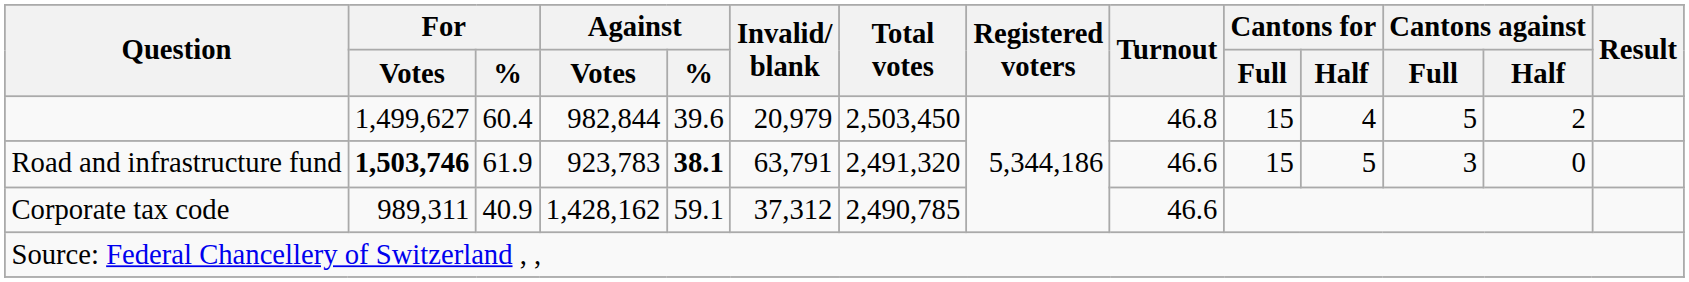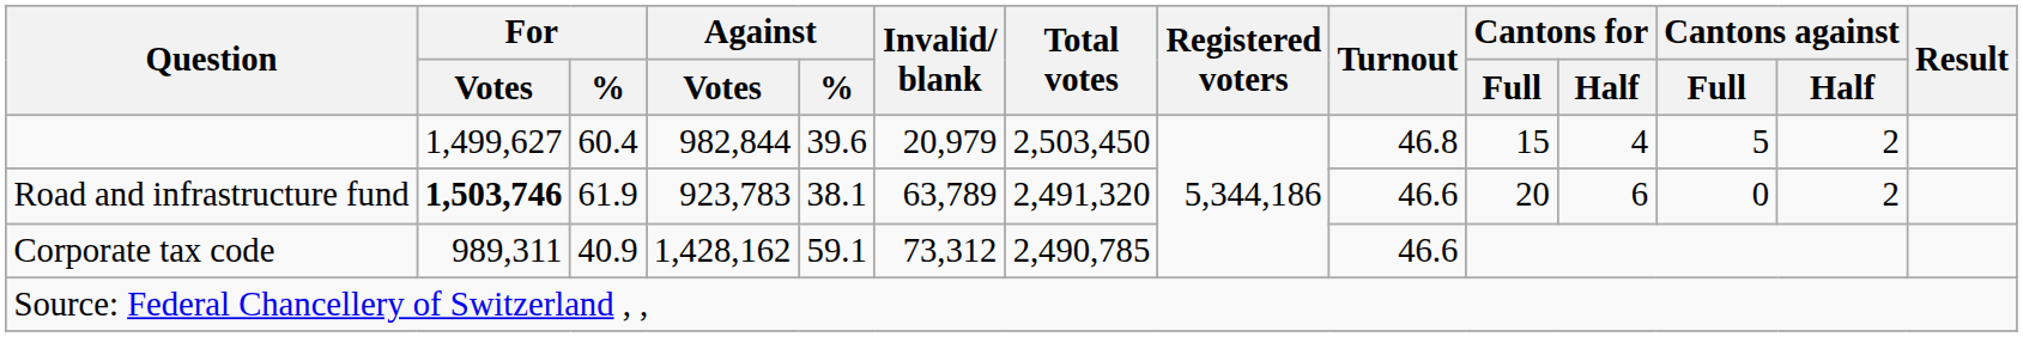 <table class=wikitable style=text-align:right>
 <tr>
 <th rowspan=2>Question</th>
 <th colspan=2>For</th>
 <th colspan=2>Against</th>
 <th rowspan=2>Invalid/<br>blank</th>
 <th rowspan=2>Total<br>votes</th>
 <th rowspan=2>Registered<br>voters</th>
 <th rowspan=2>Turnout</th>
 <th colspan=2>Cantons for</th>
 <th colspan=2>Cantons against</th>
 <th rowspan=2>Result</th>
 </tr>
 <tr>
 <th>Votes</th>
 <th>%</th>
 <th>Votes</th>
 <th>%</th>
 <th>Full</th>
 <th>Half</th>
 <th>Full</th>
 <th>Half</th>
 </tr>
 <tr>
 <td align=left></td>
 <td>1,499,627</td>
 <td>60.4</td>
 <td>982,844</td>
 <td>39.6</td>
 <td>20,979</td>
 <td>2,503,450</td>
 <td rowspan=3>5,344,186</td>
 <td>46.8</td>
 <td>15</td>
 <td>4</td>
 <td>5</td>
 <td>2</td>
 <td></td>
 </tr>
 <tr>
 <td align=left>Road and infrastructure fund</td>
 <td><strong>1,503,746</strong></td>
 <td>61.9</td>
 <td>923,783</td>
-<td><strong>38.1</strong></td>
-<td>63,791</td>
+<td>38.1</td>
+<td>63,789</td>
 <td>2,491,320</td>
 <td>46.6</td>
-<td>15</td>
-<td>5</td>
-<td>3</td>
+<td>20</td>
+<td>6</td>
 <td>0</td>
+<td>2</td>
 <td></td>
 </tr>
 <tr>
 <td align=left>Corporate tax code</td>
 <td>989,311</td>
 <td>40.9</td>
 <td>1,428,162</td>
 <td>59.1</td>
-<td>37,312</td>
+<td>73,312</td>
 <td>2,490,785</td>
 <td>46.6</td>
 <td colspan=4></td>
 <td></td>
 </tr>
 <tr>
 <td colspan=14 align=left>Source: <a href='#'>Federal Chancellery of Switzerland</a> , ,  </td>
 </tr>
 </table>
